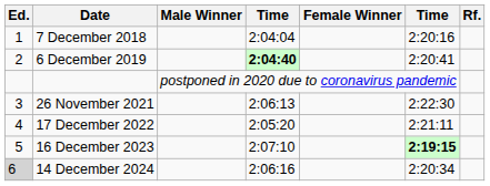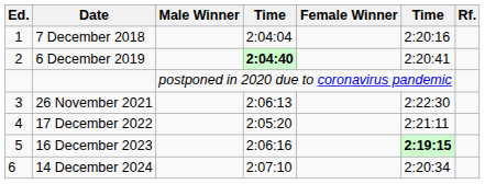 <table class="wikitable sortable">
 <tr>
 <th class="unsortable">Ed.</th>
 <th>Date</th>
 <th>Male Winner</th>
 <th>Time</th>
 <th>Female Winner</th>
 <th>Time</th>
 <th class="unsortable">Rf.</th>
 </tr>
 <tr>
 <td align="center">1</td>
 <td>7 December 2018</td>
 <td></td>
 <td>2:04:04</td>
 <td></td>
 <td>2:20:16</td>
 <td></td>
 </tr>
 <tr>
 <td align="center">2</td>
 <td>6 December 2019</td>
 <td></td>
 <td bgcolor="#CCFFCC"><strong>2:04:40</strong></td>
 <td></td>
 <td>2:20:41</td>
 <td></td>
 </tr>
 <tr>
 <td></td>
 <td></td>
 <td colspan="4" align="center" data-sort-value=""><em>postponed in 2020 due to <a href='#'>coronavirus pandemic</a></em></td>
 <td></td>
 </tr>
 <tr>
 <td align="center">3</td>
 <td>26 November 2021</td>
 <td></td>
 <td>2:06:13</td>
 <td></td>
 <td>2:22:30</td>
 <td></td>
 </tr>
 <tr>
 <td align="center">4</td>
 <td>17 December 2022</td>
 <td></td>
 <td>2:05:20</td>
 <td></td>
 <td>2:21:11</td>
 <td></td>
 </tr>
 <tr>
 <td align="center">5</td>
 <td>16 December 2023</td>
 <td></td>
-<td>2:07:10</td>
+<td>2:06:16</td>
 <td></td>
 <td bgcolor="#CCFFCC"><strong>2:19:15</strong></td>
 <td></td>
 </tr>
 <tr>
-<td style="background: lightgrey;">6</td>
+<td>6</td>
 <td>14 December 2024</td>
 <td></td>
-<td>2:06:16</td>
+<td>2:07:10</td>
 <td></td>
 <td>2:20:34</td>
 <td></td>
 </tr>
 </table>
